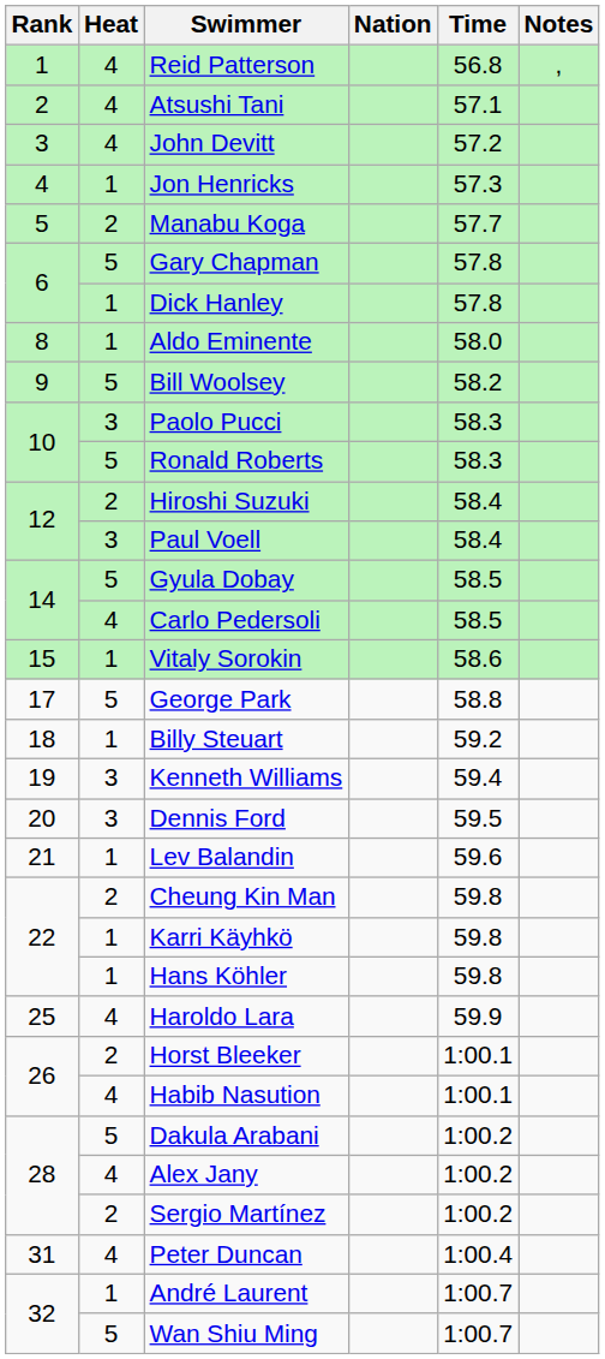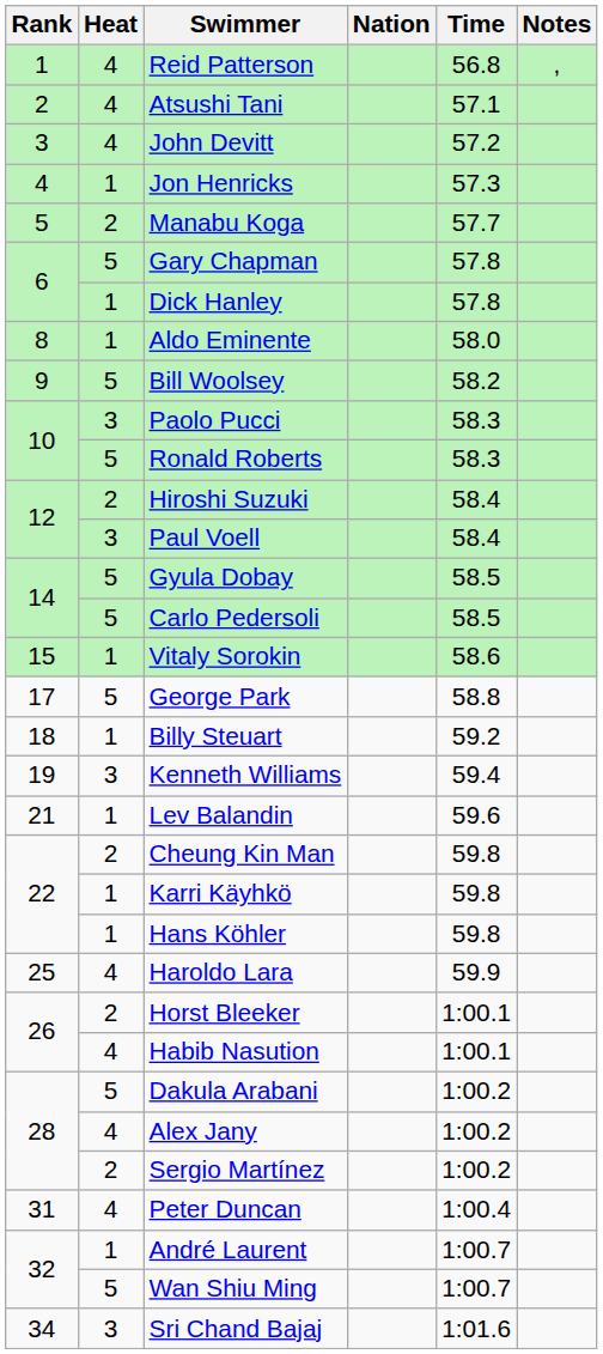 <table class="wikitable sortable" style=text-align:center>
 <tr>
 <th>Rank</th>
 <th>Heat</th>
 <th>Swimmer</th>
 <th>Nation</th>
 <th>Time</th>
 <th>Notes</th>
 </tr>
 <tr bgcolor=bbf3bb>
 <td>1</td>
 <td>4</td>
 <td align=left><a href='#'>Reid Patterson</a></td>
 <td align=left></td>
 <td>56.8</td>
 <td>, </td>
 </tr>
 <tr bgcolor=bbf3bb>
 <td>2</td>
 <td>4</td>
 <td align=left><a href='#'>Atsushi Tani</a></td>
 <td align=left></td>
 <td>57.1</td>
 <td></td>
 </tr>
 <tr bgcolor=bbf3bb>
 <td>3</td>
 <td>4</td>
 <td align=left><a href='#'>John Devitt</a></td>
 <td align=left></td>
 <td>57.2</td>
 <td></td>
 </tr>
 <tr bgcolor=bbf3bb>
 <td>4</td>
 <td>1</td>
 <td align=left><a href='#'>Jon Henricks</a></td>
 <td align=left></td>
 <td>57.3</td>
 <td></td>
 </tr>
 <tr bgcolor=bbf3bb>
 <td>5</td>
 <td>2</td>
 <td align=left><a href='#'>Manabu Koga</a></td>
 <td align=left></td>
 <td>57.7</td>
 <td></td>
 </tr>
 <tr bgcolor=bbf3bb>
 <td rowspan=2>6</td>
 <td>5</td>
 <td align=left><a href='#'>Gary Chapman</a></td>
 <td align=left></td>
 <td>57.8</td>
 <td></td>
 </tr>
 <tr bgcolor=bbf3bb>
 <td>1</td>
 <td align=left><a href='#'>Dick Hanley</a></td>
 <td align=left></td>
 <td>57.8</td>
 <td></td>
 </tr>
 <tr bgcolor=bbf3bb>
 <td>8</td>
 <td>1</td>
 <td align=left><a href='#'>Aldo Eminente</a></td>
 <td align=left></td>
 <td>58.0</td>
 <td></td>
 </tr>
 <tr bgcolor=bbf3bb>
 <td>9</td>
 <td>5</td>
 <td align=left><a href='#'>Bill Woolsey</a></td>
 <td align=left></td>
 <td>58.2</td>
 <td></td>
 </tr>
 <tr bgcolor=bbf3bb>
 <td rowspan=2>10</td>
 <td>3</td>
 <td align=left><a href='#'>Paolo Pucci</a></td>
 <td align=left></td>
 <td>58.3</td>
 <td></td>
 </tr>
 <tr bgcolor=bbf3bb>
 <td>5</td>
 <td align=left><a href='#'>Ronald Roberts</a></td>
 <td align=left></td>
 <td>58.3</td>
 <td></td>
 </tr>
 <tr bgcolor=bbf3bb>
 <td rowspan=2>12</td>
 <td>2</td>
 <td align=left><a href='#'>Hiroshi Suzuki</a></td>
 <td align=left></td>
 <td>58.4</td>
 <td></td>
 </tr>
 <tr bgcolor=bbf3bb>
 <td>3</td>
 <td align=left><a href='#'>Paul Voell</a></td>
 <td align=left></td>
 <td>58.4</td>
 <td></td>
 </tr>
 <tr bgcolor=bbf3bb>
 <td rowspan=2>14</td>
 <td>5</td>
 <td align=left><a href='#'>Gyula Dobay</a></td>
 <td align=left></td>
 <td>58.5</td>
 <td></td>
 </tr>
 <tr bgcolor=bbf3bb>
-<td>4</td>
+<td>5</td>
 <td align=left><a href='#'>Carlo Pedersoli</a></td>
 <td align=left></td>
 <td>58.5</td>
 <td></td>
 </tr>
 <tr bgcolor=bbf3bb>
 <td>15</td>
 <td>1</td>
 <td align=left><a href='#'>Vitaly Sorokin</a></td>
 <td align=left></td>
 <td>58.6</td>
 <td></td>
 </tr>
 <tr>
 <td>17</td>
 <td>5</td>
 <td align=left><a href='#'>George Park</a></td>
 <td align=left></td>
 <td>58.8</td>
 <td></td>
 </tr>
 <tr>
 <td>18</td>
 <td>1</td>
 <td align=left><a href='#'>Billy Steuart</a></td>
 <td align=left></td>
 <td>59.2</td>
 <td></td>
 </tr>
 <tr>
 <td>19</td>
 <td>3</td>
 <td align=left><a href='#'>Kenneth Williams</a></td>
 <td align=left></td>
 <td>59.4</td>
-<td></td>
-</tr>
-<tr>
-<td>20</td>
-<td>3</td>
-<td align=left><a href='#'>Dennis Ford</a></td>
-<td align=left></td>
-<td>59.5</td>
 <td></td>
 </tr>
 <tr>
 <td>21</td>
 <td>1</td>
 <td align=left><a href='#'>Lev Balandin</a></td>
 <td align=left></td>
 <td>59.6</td>
 <td></td>
 </tr>
 <tr>
 <td rowspan=3>22</td>
 <td>2</td>
 <td align=left><a href='#'>Cheung Kin Man</a></td>
 <td align=left></td>
 <td>59.8</td>
 <td></td>
 </tr>
 <tr>
 <td>1</td>
 <td align=left><a href='#'>Karri Käyhkö</a></td>
 <td align=left></td>
 <td>59.8</td>
 <td></td>
 </tr>
 <tr>
 <td>1</td>
 <td align=left><a href='#'>Hans Köhler</a></td>
 <td align=left></td>
 <td>59.8</td>
 <td></td>
 </tr>
 <tr>
 <td>25</td>
 <td>4</td>
 <td align=left><a href='#'>Haroldo Lara</a></td>
 <td align=left></td>
 <td>59.9</td>
 <td></td>
 </tr>
 <tr>
 <td rowspan=2>26</td>
 <td>2</td>
 <td align=left><a href='#'>Horst Bleeker</a></td>
 <td align=left></td>
 <td data-sort-value=60.1>1:00.1</td>
 <td></td>
 </tr>
 <tr>
 <td>4</td>
 <td align=left><a href='#'>Habib Nasution</a></td>
 <td align=left></td>
 <td data-sort-value=60.1>1:00.1</td>
 <td></td>
 </tr>
 <tr>
 <td rowspan=3>28</td>
 <td>5</td>
 <td align=left><a href='#'>Dakula Arabani</a></td>
 <td align=left></td>
 <td data-sort-value=60.2>1:00.2</td>
 <td></td>
 </tr>
 <tr>
 <td>4</td>
 <td align=left><a href='#'>Alex Jany</a></td>
 <td align=left></td>
 <td data-sort-value=60.2>1:00.2</td>
 <td></td>
 </tr>
 <tr>
 <td>2</td>
 <td align=left><a href='#'>Sergio Martínez</a></td>
 <td align=left></td>
 <td data-sort-value=60.2>1:00.2</td>
 <td></td>
 </tr>
 <tr>
 <td>31</td>
 <td>4</td>
 <td align=left><a href='#'>Peter Duncan</a></td>
 <td align=left></td>
 <td data-sort-value=60.4>1:00.4</td>
 <td></td>
 </tr>
 <tr>
 <td rowspan=2>32</td>
 <td>1</td>
 <td align=left><a href='#'>André Laurent</a></td>
 <td align=left></td>
 <td data-sort-value=60.7>1:00.7</td>
 <td></td>
 </tr>
 <tr>
 <td>5</td>
 <td align=left><a href='#'>Wan Shiu Ming</a></td>
 <td align=left></td>
 <td data-sort-value=60.7>1:00.7</td>
 <td></td>
 </tr>
+<tr>
+<td>34</td>
+<td>3</td>
+<td align=left><a href='#'>Sri Chand Bajaj</a></td>
+<td align=left></td>
+<td data-sort-value=61.6>1:01.6</td>
+<td></td>
+</tr>
 </table>
